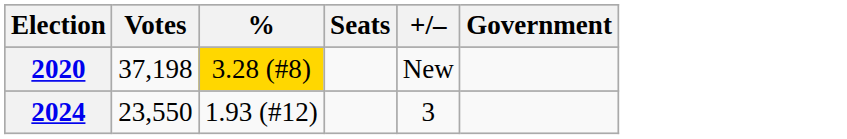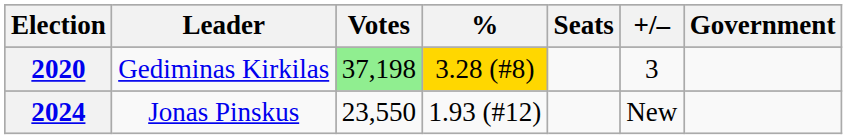 <table class=wikitable style="text-align: center;">
 <tr>
 <th>Election</th>
+<th>Leader</th>
 <th>Votes</th>
 <th>%</th>
 <th>Seats</th>
 <th>+/–</th>
 <th>Government</th>
 </tr>
 <tr>
 <th><a href='#'>2020</a></th>
-<td>37,198</td>
+<td><a href='#'>Gediminas Kirkilas</a></td>
+<td style="background: lightgreen;">37,198</td>
 <td style="background: gold;">3.28 (#8)</td>
+<td></td>
+<td> 3</td>
+<td></td>
+</tr>
+<tr>
+<th><a href='#'>2024</a></th>
+<td><a href='#'>Jonas Pinskus</a></td>
+<td>23,550</td>
+<td>1.93 (#12)</td>
 <td></td>
 <td>New</td>
 <td></td>
 </tr>
-<tr>
-<th><a href='#'>2024</a></th>
-<td>23,550</td>
-<td>1.93 (#12)</td>
-<td></td>
-<td> 3</td>
-<td></td>
-</tr>
 </table>
